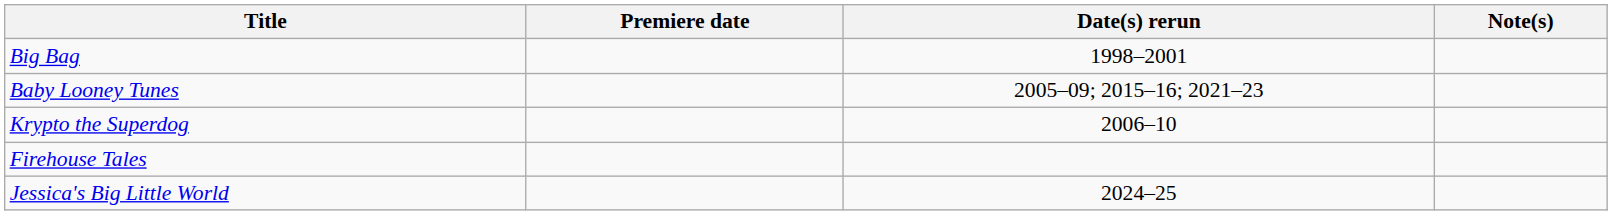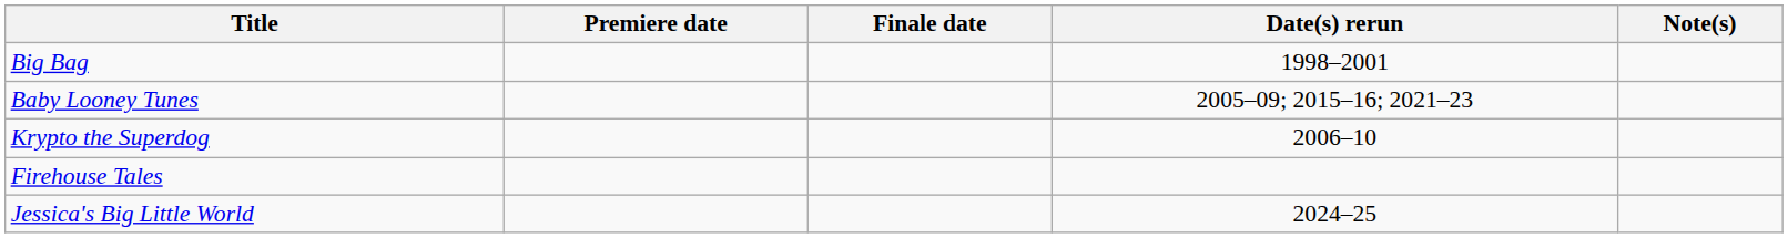 <table class="wikitable plainrowheaders sortable" style="width:75%;text-align:center;">
 <tr>
 <th>Title</th>
 <th>Premiere date</th>
+<th>Finale date</th>
 <th>Date(s) rerun</th>
 <th class="unsortable">Note(s)</th>
 </tr>
 <tr>
 <td scope="row" style="text-align:left;"><em><a href='#'>Big Bag</a></em></td>
+<td></td>
 <td></td>
 <td>1998–2001</td>
 <td></td>
 </tr>
 <tr>
 <td scope="row" style="text-align:left;"><em><a href='#'>Baby Looney Tunes</a></em></td>
 <td></td>
+<td></td>
 <td>2005–09; 2015–16; 2021–23</td>
 <td></td>
 </tr>
 <tr>
 <td scope="row" style="text-align:left;"><em><a href='#'>Krypto the Superdog</a></em></td>
+<td></td>
 <td></td>
 <td>2006–10</td>
 <td></td>
 </tr>
 <tr>
 <td scope="row" style="text-align:left;"><em><a href='#'>Firehouse Tales</a></em></td>
 <td></td>
 <td></td>
 <td></td>
+<td></td>
 </tr>
 <tr>
 <td scope="row" style="text-align:left;"><em><a href='#'>Jessica's Big Little World</a></em></td>
+<td></td>
 <td></td>
 <td>2024–25</td>
 <td></td>
 </tr>
 </table>
